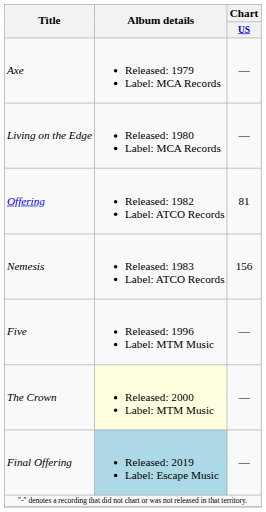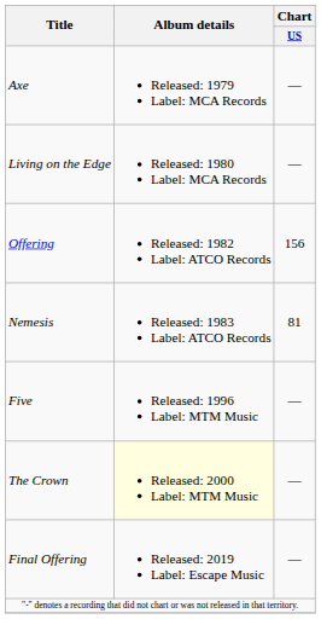 <table Class = "wikitable">
 <tr>
 <th rowspan = "2">Title</th>
 <th rowspan = "2">Album details</th>
 <th colspan = "1">Chart</th>
 </tr>
 <tr Style = "font-size: smaller;">
 <th><a href='#'>US</a></th>
 </tr>
 <tr>
 <td rowspan="1"><em>Axe</em></td>
 <td><br><ul><li>Released: 1979</li><li>Label: MCA Records</li></ul></td>
 <td align = "center">—</td>
 </tr>
 <tr>
 <td rowspan="1"><em>Living on the Edge</em></td>
 <td><br><ul><li>Released: 1980</li><li>Label: MCA Records</li></ul></td>
 <td align = "center">—</td>
 </tr>
 <tr>
 <td rowspan="1"><em><a href='#'>Offering</a></em></td>
 <td><br><ul><li>Released: 1982</li><li>Label: ATCO Records</li></ul></td>
-<td align = "center">81</td>
+<td align = "center">156</td>
 </tr>
 <tr>
 <td rowspan="1"><em>Nemesis</em></td>
 <td><br><ul><li>Released: 1983</li><li>Label: ATCO Records</li></ul></td>
-<td align = "center">156</td>
+<td align = "center">81</td>
 </tr>
 <tr>
 <td rowspan="1"><em>Five</em></td>
 <td><br><ul><li>Released: 1996</li><li>Label: MTM Music</li></ul></td>
 <td align = "center">—</td>
 </tr>
 <tr>
 <td rowspan="1"><em>The Crown</em></td>
 <td style="background: lightyellow;"><br><ul><li>Released: 2000</li><li>Label: MTM Music</li></ul></td>
 <td align = "center">—</td>
 </tr>
 <tr>
 <td><em>Final Offering</em></td>
-<td style="background: lightblue;"><br><ul><li>Released: 2019</li><li>Label: Escape Music</li></ul></td>
+<td><br><ul><li>Released: 2019</li><li>Label: Escape Music</li></ul></td>
 <td align = "center">—</td>
 </tr>
 <tr>
 <td align = "center" colspan = "16" style = "font-size: 8pt">"-" denotes a recording that did not chart or was not released in that territory.</td>
 </tr>
 <tr>
 </tr>
 </table>
